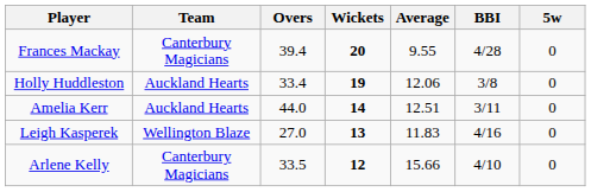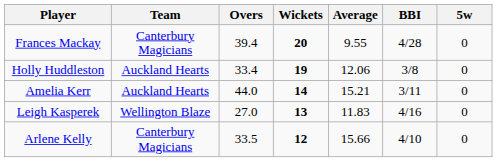 <table class="wikitable" style="text-align:center">
 <tr>
 <th width=125>Player</th>
 <th width=125>Team</th>
 <th width=60>Overs</th>
 <th width=60>Wickets</th>
 <th width=60>Average</th>
 <th width=60>BBI</th>
 <th width=60>5w</th>
 </tr>
 <tr>
 <td><a href='#'>Frances Mackay</a></td>
 <td><a href='#'>Canterbury Magicians</a></td>
 <td>39.4</td>
 <td><strong>20</strong></td>
 <td>9.55</td>
 <td>4/28</td>
 <td>0</td>
 </tr>
 <tr>
 <td><a href='#'>Holly Huddleston</a></td>
 <td><a href='#'>Auckland Hearts</a></td>
 <td>33.4</td>
 <td><strong>19</strong></td>
 <td>12.06</td>
 <td>3/8</td>
 <td>0</td>
 </tr>
 <tr>
 <td><a href='#'>Amelia Kerr</a></td>
 <td><a href='#'>Auckland Hearts</a></td>
 <td>44.0</td>
 <td><strong>14</strong></td>
-<td>12.51</td>
+<td>15.21</td>
 <td>3/11</td>
 <td>0</td>
 </tr>
 <tr>
 <td><a href='#'>Leigh Kasperek</a></td>
 <td><a href='#'>Wellington Blaze</a></td>
 <td>27.0</td>
 <td><strong>13</strong></td>
 <td>11.83</td>
 <td>4/16</td>
 <td>0</td>
 </tr>
 <tr>
 <td><a href='#'>Arlene Kelly</a></td>
 <td><a href='#'>Canterbury Magicians</a></td>
 <td>33.5</td>
 <td><strong>12</strong></td>
 <td>15.66</td>
 <td>4/10</td>
 <td>0</td>
 </tr>
 </table>
